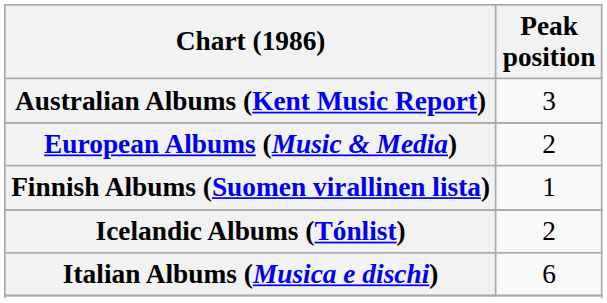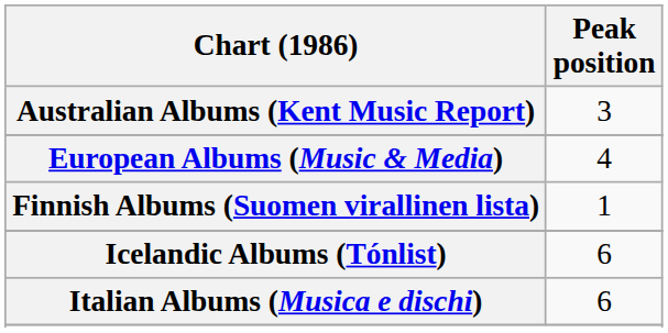 <table class="wikitable sortable plainrowheaders" style="text-align:center">
 <tr>
 <th scope="col">Chart (1986)</th>
 <th scope="col">Peak<br>position</th>
 </tr>
 <tr>
 <th scope="row">Australian Albums (<a href='#'>Kent Music Report</a>)</th>
 <td>3</td>
 </tr>
 <tr>
 </tr>
 <tr>
 </tr>
 <tr>
 </tr>
 <tr>
 <th scope="row"><a href='#'>European Albums</a> (<em><a href='#'>Music & Media</a></em>)</th>
-<td>2</td>
+<td>4</td>
 </tr>
 <tr>
 <th scope="row">Finnish Albums (<a href='#'>Suomen virallinen lista</a>)</th>
 <td>1</td>
 </tr>
 <tr>
 </tr>
 <tr>
 <th scope="row">Icelandic Albums (<a href='#'>Tónlist</a>)</th>
-<td>2</td>
+<td>6</td>
 </tr>
 <tr>
 <th scope="row">Italian Albums (<em><a href='#'>Musica e dischi</a></em>)</th>
 <td>6</td>
 </tr>
 <tr>
 </tr>
 <tr>
 </tr>
 <tr>
 </tr>
 <tr>
 </tr>
 <tr>
 </tr>
 <tr>
 </tr>
 </table>
